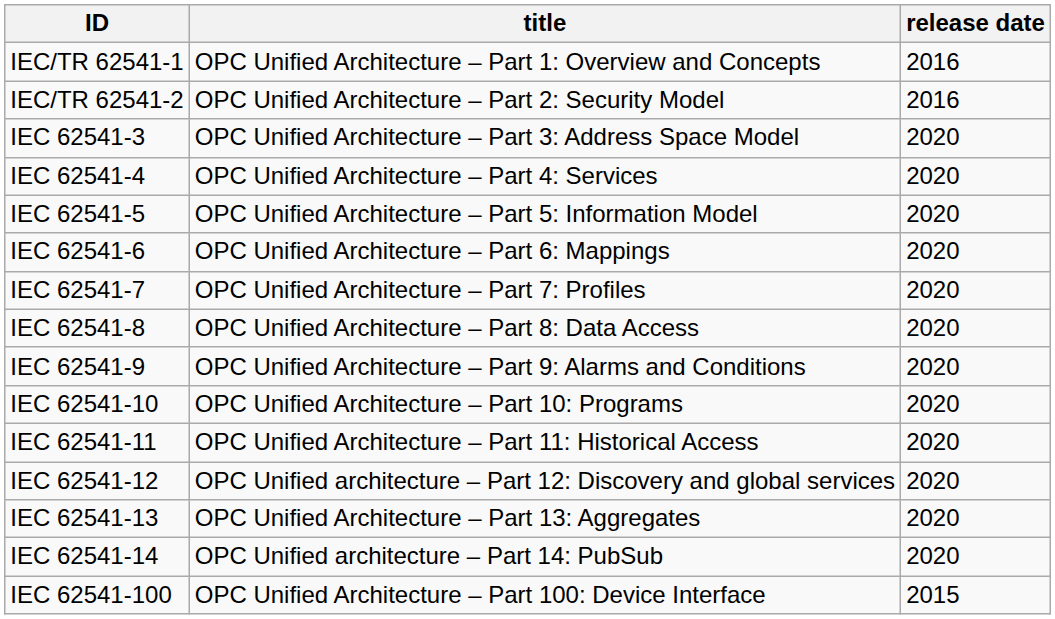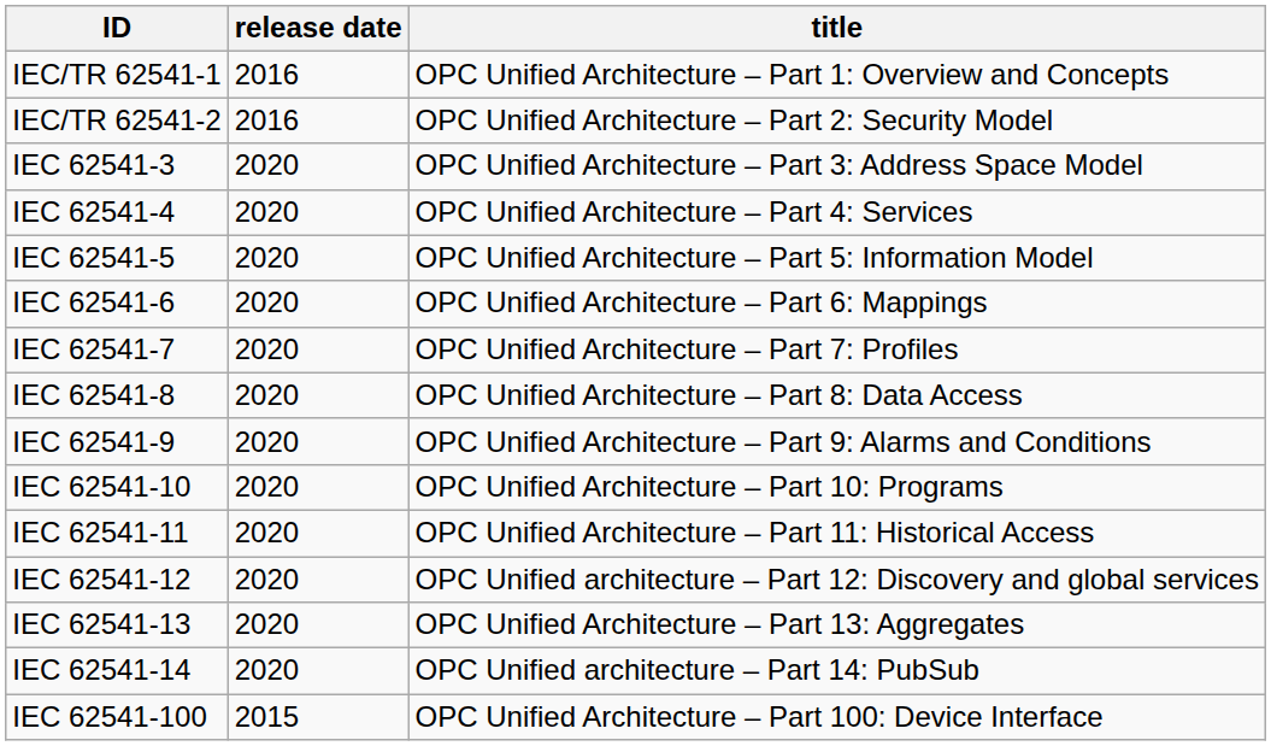 <table class="wikitable" style="text-align:left vertical-align:top">
 <tr>
 <th>ID</th>
+<th>release date</th>
 <th>title</th>
-<th>release date</th>
 </tr>
 <tr style="vertical-align:top">
 <td>IEC/TR 62541-1</td>
+<td>2016</td>
 <td>OPC Unified Architecture – Part 1: Overview and Concepts</td>
-<td>2016</td>
 </tr>
 <tr style="vertical-align:top">
 <td>IEC/TR 62541-2</td>
+<td>2016</td>
 <td>OPC Unified Architecture – Part 2: Security Model</td>
-<td>2016</td>
 </tr>
 <tr style="vertical-align:top">
 <td>IEC 62541-3</td>
+<td>2020</td>
 <td>OPC Unified Architecture – Part 3: Address Space Model</td>
-<td>2020</td>
 </tr>
 <tr style="vertical-align:top">
 <td>IEC 62541-4</td>
+<td>2020</td>
 <td>OPC Unified Architecture – Part 4: Services</td>
-<td>2020</td>
 </tr>
 <tr style="vertical-align:top">
 <td>IEC 62541-5</td>
+<td>2020</td>
 <td>OPC Unified Architecture – Part 5: Information Model</td>
-<td>2020</td>
 </tr>
 <tr style="vertical-align:top">
 <td>IEC 62541-6</td>
+<td>2020</td>
 <td>OPC Unified Architecture – Part 6: Mappings</td>
-<td>2020</td>
 </tr>
 <tr>
 <td>IEC 62541-7</td>
+<td>2020</td>
 <td>OPC Unified Architecture – Part 7: Profiles</td>
-<td>2020</td>
 </tr>
 <tr style="vertical-align:top">
 <td>IEC 62541-8</td>
+<td>2020</td>
 <td>OPC Unified Architecture – Part 8: Data Access</td>
-<td>2020</td>
 </tr>
 <tr>
 <td>IEC 62541-9</td>
+<td>2020</td>
 <td>OPC Unified Architecture – Part 9: Alarms and Conditions</td>
-<td>2020</td>
 </tr>
 <tr>
 <td>IEC 62541-10</td>
+<td>2020</td>
 <td>OPC Unified Architecture – Part 10: Programs</td>
-<td>2020</td>
 </tr>
 <tr>
 <td>IEC 62541-11</td>
+<td>2020</td>
 <td>OPC Unified Architecture – Part 11: Historical Access</td>
-<td>2020</td>
 </tr>
 <tr>
 <td>IEC 62541-12</td>
+<td>2020</td>
 <td>OPC Unified architecture – Part 12: Discovery and global services</td>
-<td>2020</td>
 </tr>
 <tr>
 <td>IEC 62541-13</td>
+<td>2020</td>
 <td>OPC Unified Architecture – Part 13: Aggregates</td>
-<td>2020</td>
 </tr>
 <tr>
 <td>IEC 62541-14</td>
+<td>2020</td>
 <td>OPC Unified architecture – Part 14: PubSub</td>
-<td>2020</td>
 </tr>
 <tr>
 <td>IEC 62541-100</td>
+<td>2015</td>
 <td>OPC Unified Architecture – Part 100: Device Interface</td>
-<td>2015</td>
 </tr>
 </table>
